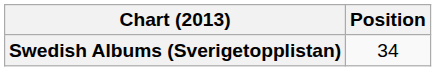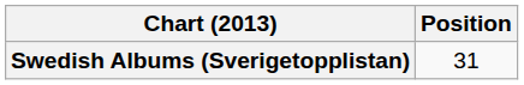 <table class="wikitable plainrowheaders" style="text-align:center">
 <tr>
 <th>Chart (2013)</th>
 <th>Position</th>
 </tr>
 <tr>
 <th scope="row">Swedish Albums (Sverigetopplistan)</th>
-<td>34</td>
+<td>31</td>
 </tr>
 </table>
